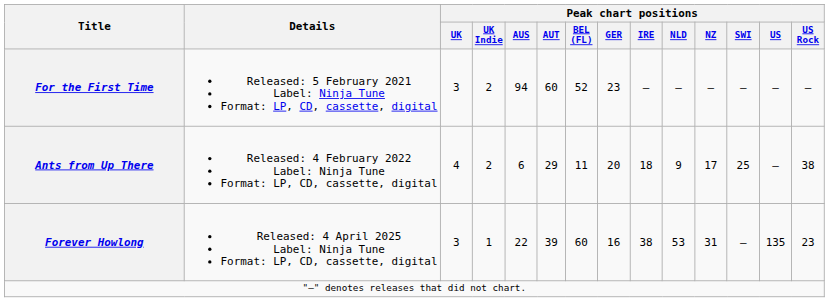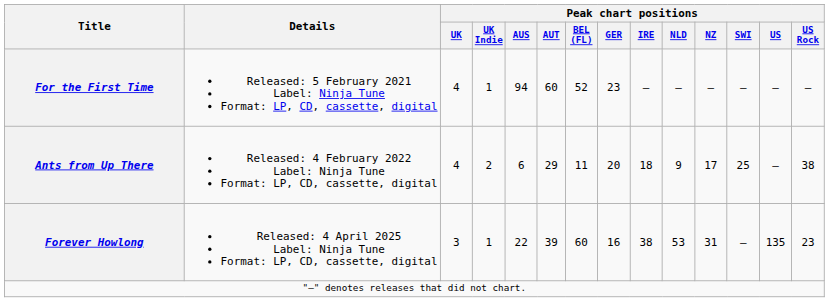 <table class="wikitable plainrowheaders" style="text-align:center;">
 <tr>
 <th scope="col" rowspan="2" style="width:16em;">Title</th>
 <th scope="col" rowspan="2">Details</th>
 <th colspan="12" scope="col">Peak chart positions</th>
 </tr>
 <tr>
 <th scope="col" style="width:3em;font-size:85%;"><a href='#'>UK</a><br></th>
 <th scope="col" style="width:3em;font-size:85%;"><a href='#'>UK<br>Indie</a><br></th>
 <th scope="col" style="width:3em;font-size:85%;"><a href='#'>AUS</a><br></th>
 <th scope="col" style="width:2.5em;font-size:85%;"><a href='#'>AUT</a><br></th>
 <th scope="col" style="width:3em;font-size:85%;"><a href='#'>BEL<br>(FL)</a><br></th>
 <th scope="col" style="width:3em;font-size:85%;"><a href='#'>GER</a><br></th>
 <th scope="col" style="width:3em;font-size:85%;"><a href='#'>IRE</a><br></th>
 <th scope="col" style="width:3em;font-size:85%;"><a href='#'>NLD</a><br></th>
 <th scope="col" style="width:3em;font-size:85%;"><a href='#'>NZ</a><br></th>
 <th scope="col" style="width:3em;font-size:85%;"><a href='#'>SWI</a><br></th>
 <th scope="col" style="width:3em;font-size:85%;"><a href='#'>US</a><br></th>
 <th scope="col" style="width:3em;font-size:85%;"><a href='#'>US<br>Rock</a><br></th>
 </tr>
 <tr>
 <th scope="row"><em><a href='#'>For the First Time</a></em></th>
 <td><br><ul><li>Released: 5 February 2021</li><li>Label: <a href='#'>Ninja Tune</a></li><li>Format: <a href='#'>LP</a>, <a href='#'>CD</a>, <a href='#'>cassette</a>, <a href='#'>digital</a></li></ul></td>
-<td>3</td>
-<td>2</td>
+<td>4</td>
+<td>1</td>
 <td>94</td>
 <td>60</td>
 <td>52</td>
 <td>23</td>
 <td>—</td>
 <td>—</td>
 <td>—</td>
 <td>—</td>
 <td>—</td>
 <td>—</td>
 </tr>
 <tr>
 <th scope="row"><em><a href='#'>Ants from Up There</a></em></th>
 <td><br><ul><li>Released: 4 February 2022</li><li>Label: Ninja Tune</li><li>Format: LP, CD, cassette, digital</li></ul></td>
 <td>4</td>
 <td>2</td>
 <td>6</td>
 <td>29</td>
 <td>11</td>
 <td>20</td>
 <td>18</td>
 <td>9</td>
 <td>17</td>
 <td>25</td>
 <td>—</td>
 <td>38</td>
 </tr>
 <tr>
 <th scope="row"><em><a href='#'>Forever Howlong</a></em></th>
 <td><br><ul><li>Released: 4 April 2025</li><li>Label: Ninja Tune</li><li>Format: LP, CD, cassette, digital</li></ul></td>
 <td>3</td>
 <td>1</td>
 <td>22</td>
 <td>39</td>
 <td>60</td>
 <td>16</td>
 <td>38</td>
 <td>53</td>
 <td>31</td>
 <td>—</td>
 <td>135</td>
 <td>23</td>
 </tr>
 <tr>
 <td colspan="14" align="center" style="font-size: 85%">"—" denotes releases that did not chart.</td>
 </tr>
 </table>
